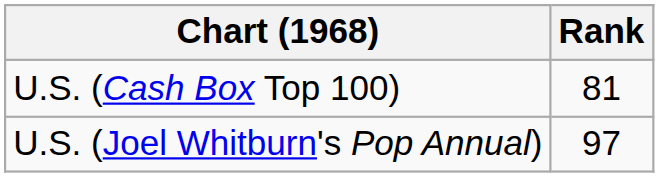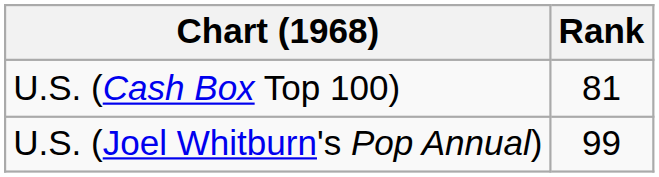 <table class="wikitable sortable">
 <tr>
 <th align="left">Chart (1968)</th>
 <th style="text-align:center;">Rank</th>
 </tr>
 <tr>
 <td>U.S. (<a href='#'><em>Cash Box</em></a> Top 100)</td>
 <td style="text-align:center;">81</td>
 </tr>
 <tr>
 <td>U.S. (<a href='#'>Joel Whitburn</a>'s <em>Pop Annual</em>)</td>
-<td style="text-align:center;">97</td>
+<td style="text-align:center;">99</td>
 </tr>
 </table>
